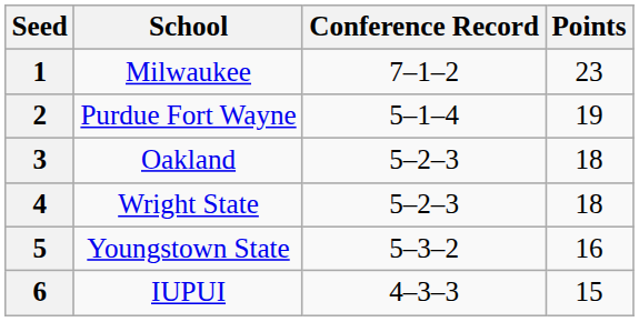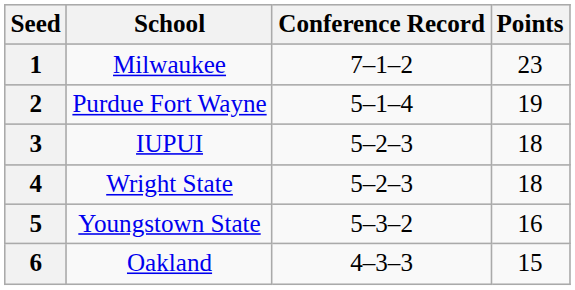 <table class="wikitable" style="text-align:center">
 <tr>
 <th>Seed</th>
 <th>School</th>
 <th>Conference Record</th>
 <th>Points</th>
 </tr>
 <tr>
 <th>1</th>
 <td><a href='#'>Milwaukee</a></td>
 <td>7–1–2</td>
 <td>23</td>
 </tr>
 <tr>
 <th>2</th>
 <td><a href='#'>Purdue Fort Wayne</a></td>
 <td>5–1–4</td>
 <td>19</td>
 </tr>
 <tr>
 <th>3</th>
-<td><a href='#'>Oakland</a></td>
+<td><a href='#'>IUPUI</a></td>
 <td>5–2–3</td>
 <td>18</td>
 </tr>
 <tr>
 <th>4</th>
 <td><a href='#'>Wright State</a></td>
 <td>5–2–3</td>
 <td>18</td>
 </tr>
 <tr>
 <th>5</th>
 <td><a href='#'>Youngstown State</a></td>
 <td>5–3–2</td>
 <td>16</td>
 </tr>
 <tr>
 <th>6</th>
-<td><a href='#'>IUPUI</a></td>
+<td><a href='#'>Oakland</a></td>
 <td>4–3–3</td>
 <td>15</td>
 </tr>
 </table>
